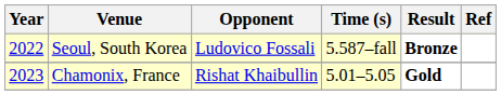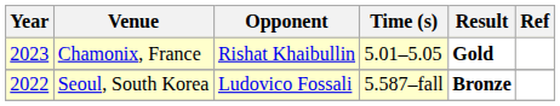 <table class="sortable wikitable" style="font-size: 90%;">
 <tr>
 <th>Year</th>
 <th>Venue</th>
 <th>Opponent</th>
 <th>Time (s)</th>
 <th>Result</th>
 <th>Ref</th>
+</tr>
+<tr style="background:#ffffcc">
+<td align="center"><a href='#'>2023</a></td>
+<td align="left"><a href='#'>Chamonix</a>, France</td>
+<td align="left"> <a href='#'>Rishat Khaibullin</a></td>
+<td align="left">5.01–5.05</td>
+<td style="text-align:left; background:white"> <strong>Gold</strong></td>
+<td style="text-align:center; background:white"></td>
+</tr>
+<tr>
 </tr>
 <tr style="background:#ffffcc">
 <td align="center"><a href='#'>2022</a></td>
 <td align="left"><a href='#'>Seoul</a>, South Korea</td>
 <td align="left"> <a href='#'>Ludovico Fossali</a></td>
 <td align="left">5.587–fall</td>
 <td style="text-align:left; background:white"> <strong>Bronze</strong></td>
 <td style="text-align:center; background:white"></td>
 </tr>
 <tr>
 </tr>
-<tr style="background:#ffffcc">
-<td align="center"><a href='#'>2023</a></td>
-<td align="left"><a href='#'>Chamonix</a>, France</td>
-<td align="left"> <a href='#'>Rishat Khaibullin</a></td>
-<td align="left">5.01–5.05</td>
-<td style="text-align:left; background:white"> <strong>Gold</strong></td>
-<td style="text-align:center; background:white"></td>
-</tr>
-<tr>
-</tr>
 </table>
